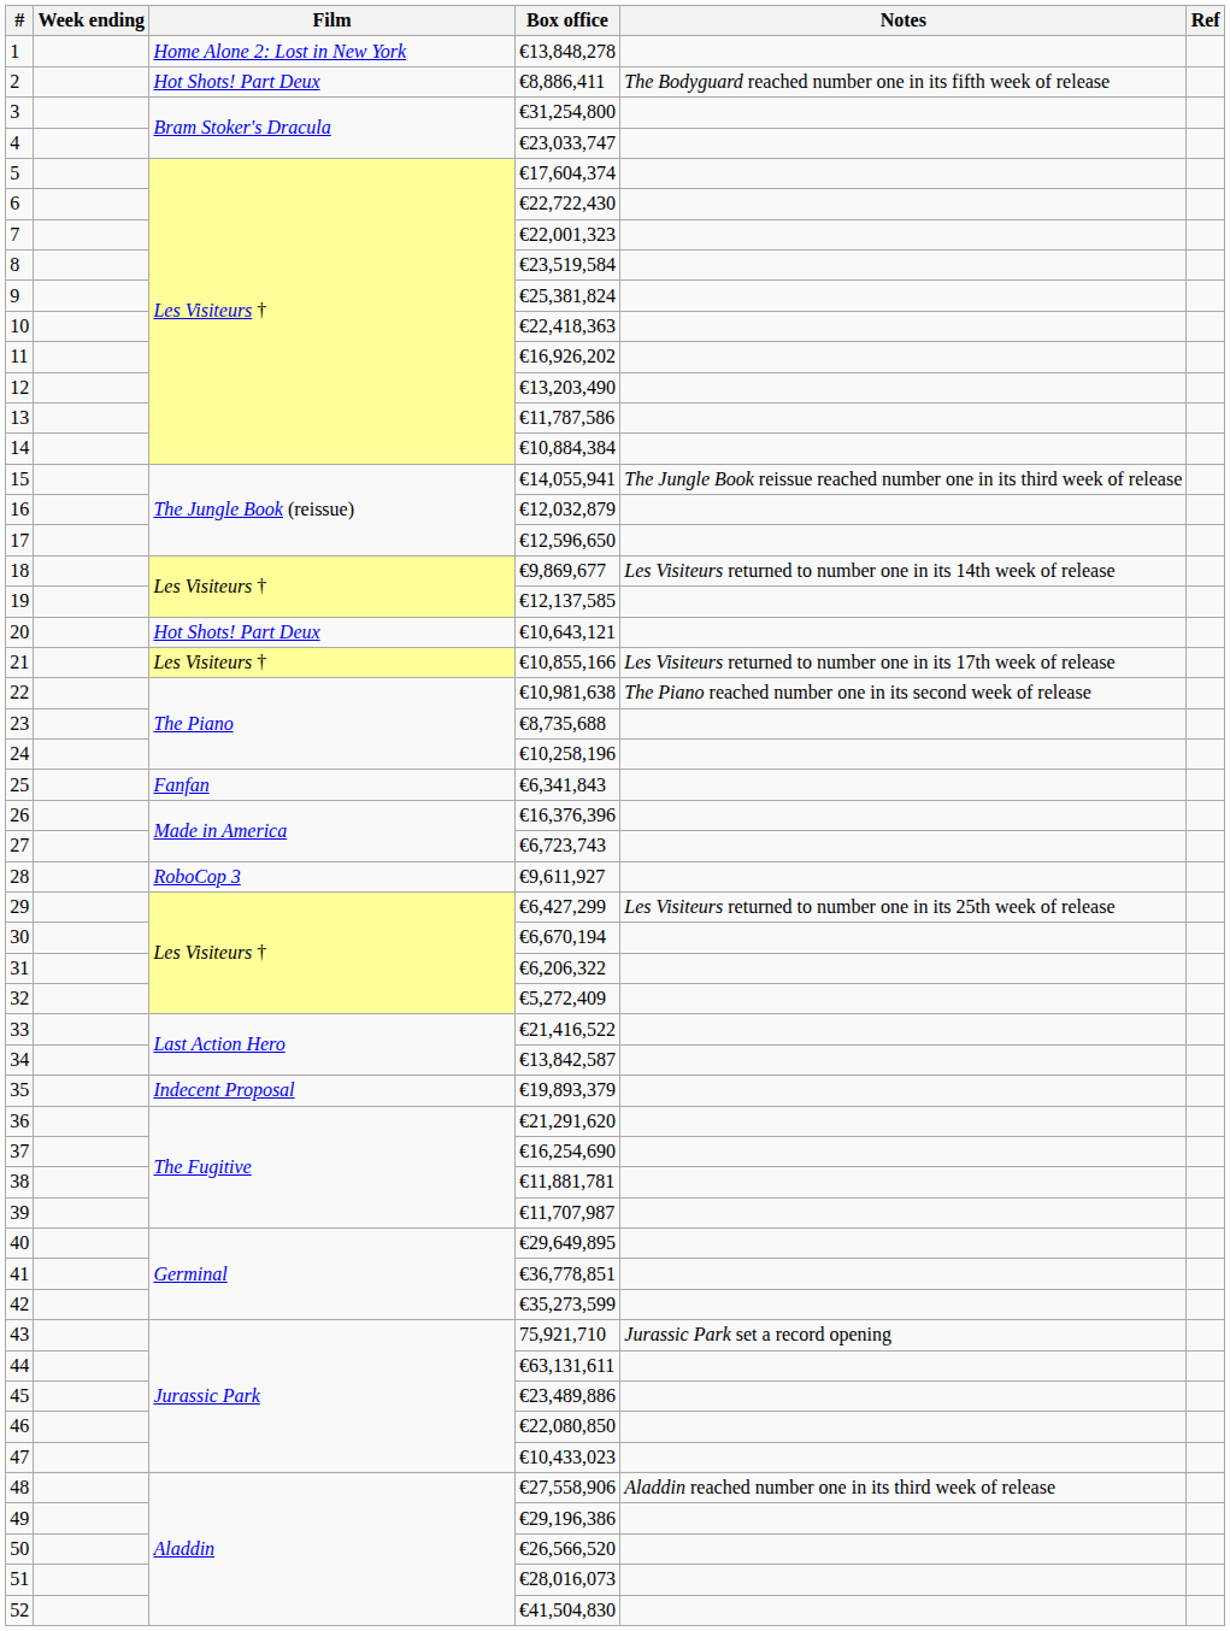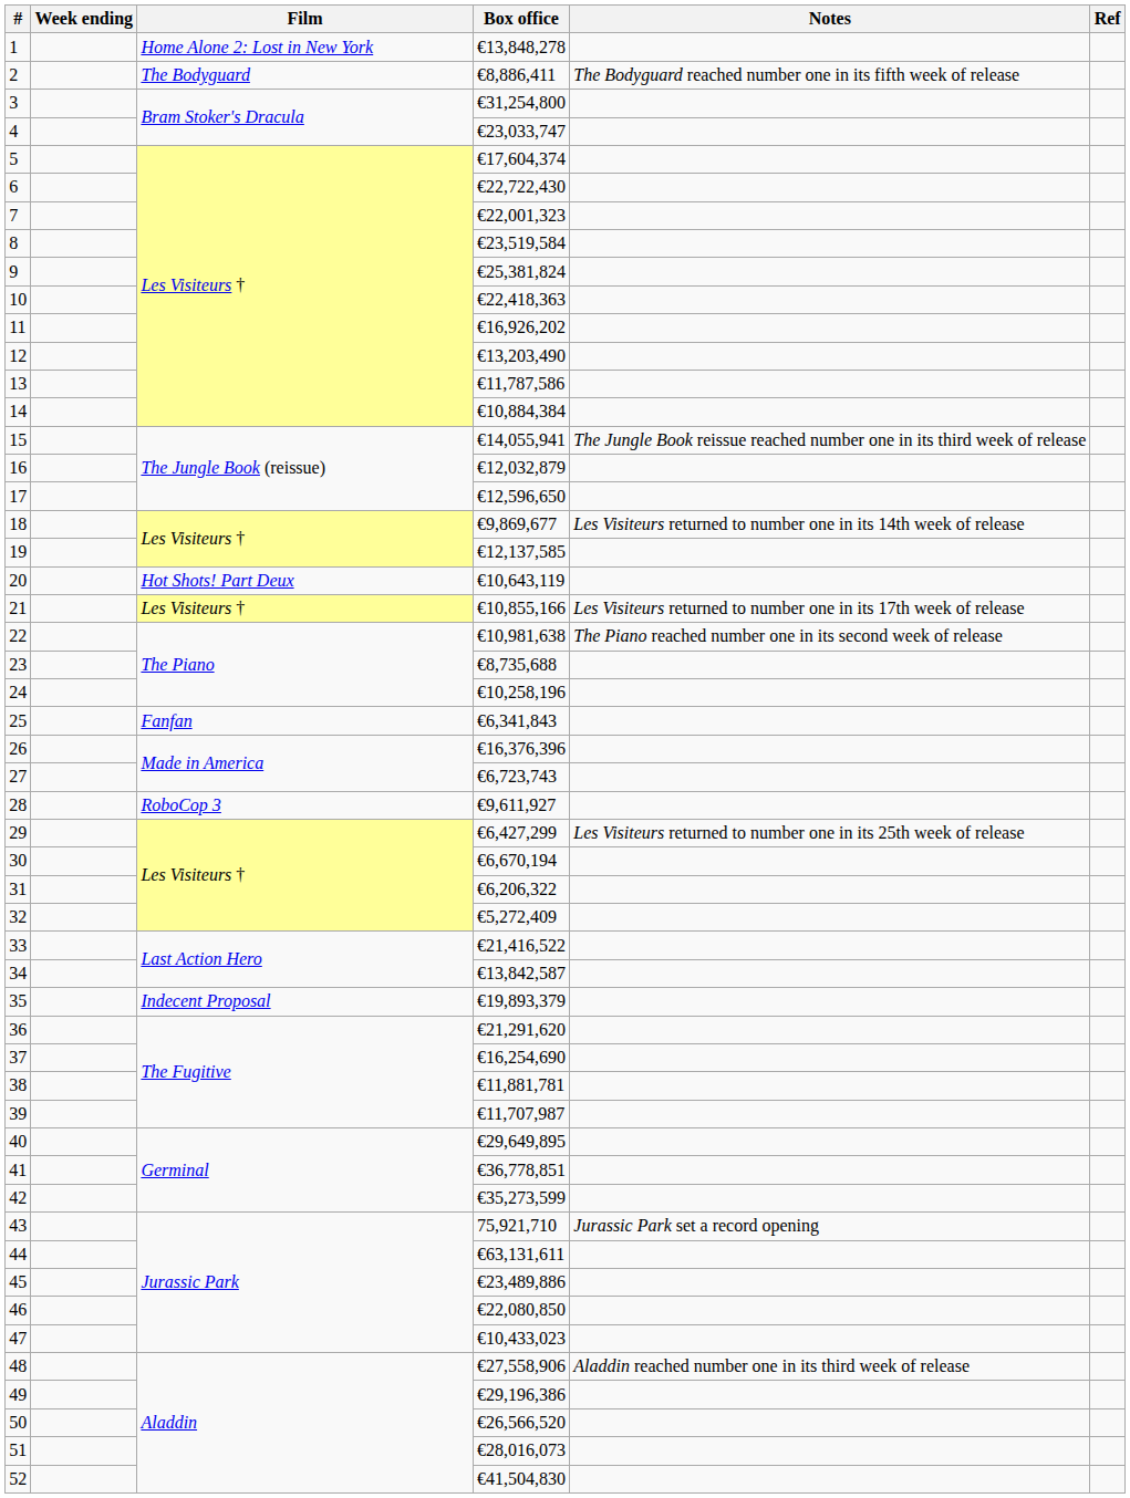 <table class="wikitable sortable">
 <tr>
 <th abbr="Week">#</th>
 <th abbr="Date">Week ending</th>
 <th width="30%">Film</th>
 <th abbr="Box Office">Box office</th>
 <th>Notes</th>
 <th>Ref</th>
 </tr>
 <tr>
 <td>1</td>
 <td></td>
 <td><em><a href='#'>Home Alone 2: Lost in New York</a></em></td>
 <td>€13,848,278</td>
 <td></td>
 <td></td>
 </tr>
 <tr>
 <td>2</td>
 <td></td>
-<td><em><a href='#'>Hot Shots! Part Deux</a></em></td>
+<td><em><a href='#'>The Bodyguard</a></em></td>
 <td>€8,886,411</td>
 <td><em>The Bodyguard</em> reached number one in its fifth week of release</td>
 <td></td>
 </tr>
 <tr>
 <td>3</td>
 <td></td>
 <td rowspan="2"><em><a href='#'>Bram Stoker's Dracula</a></em></td>
 <td>€31,254,800</td>
 <td></td>
 <td></td>
 </tr>
 <tr>
 <td>4</td>
 <td></td>
 <td>€23,033,747</td>
 <td></td>
 <td></td>
 </tr>
 <tr>
 <td>5</td>
 <td></td>
 <td rowspan="10" style="background-color:#FFFF99"><em><a href='#'>Les Visiteurs</a></em> †</td>
 <td>€17,604,374</td>
 <td></td>
 <td></td>
 </tr>
 <tr>
 <td>6</td>
 <td></td>
 <td>€22,722,430</td>
 <td></td>
 <td></td>
 </tr>
 <tr>
 <td>7</td>
 <td></td>
 <td>€22,001,323</td>
 <td></td>
 <td></td>
 </tr>
 <tr>
 <td>8</td>
 <td></td>
 <td>€23,519,584</td>
 <td></td>
 <td></td>
 </tr>
 <tr>
 <td>9</td>
 <td></td>
 <td>€25,381,824</td>
 <td></td>
 <td></td>
 </tr>
 <tr>
 <td>10</td>
 <td></td>
 <td>€22,418,363</td>
 <td></td>
 <td></td>
 </tr>
 <tr>
 <td>11</td>
 <td></td>
 <td>€16,926,202</td>
 <td></td>
 <td></td>
 </tr>
 <tr>
 <td>12</td>
 <td></td>
 <td>€13,203,490</td>
 <td></td>
 <td></td>
 </tr>
 <tr>
 <td>13</td>
 <td></td>
 <td>€11,787,586</td>
 <td></td>
 <td></td>
 </tr>
 <tr>
 <td>14</td>
 <td></td>
 <td>€10,884,384</td>
 <td></td>
 <td></td>
 </tr>
 <tr>
 <td>15</td>
 <td></td>
 <td rowspan="3"><em><a href='#'>The Jungle Book</a></em> (reissue)</td>
 <td>€14,055,941</td>
 <td><em>The Jungle Book</em> reissue reached number one in its third week of release</td>
 <td></td>
 </tr>
 <tr>
 <td>16</td>
 <td></td>
 <td>€12,032,879</td>
 <td></td>
 <td></td>
 </tr>
 <tr>
 <td>17</td>
 <td></td>
 <td>€12,596,650</td>
 <td></td>
 <td></td>
 </tr>
 <tr>
 <td>18</td>
 <td></td>
 <td rowspan="2" style="background-color:#FFFF99"><em>Les Visiteurs</em> †</td>
 <td>€9,869,677</td>
 <td><em>Les Visiteurs</em> returned to number one in its 14th week of release</td>
 <td></td>
 </tr>
 <tr>
 <td>19</td>
 <td></td>
 <td>€12,137,585</td>
 <td></td>
 <td></td>
 </tr>
 <tr>
 <td>20</td>
 <td></td>
 <td><em><a href='#'>Hot Shots! Part Deux</a></em></td>
-<td>€10,643,121</td>
+<td>€10,643,119</td>
 <td></td>
 <td></td>
 </tr>
 <tr>
 <td>21</td>
 <td></td>
 <td style="background-color:#FFFF99"><em>Les Visiteurs</em> †</td>
 <td>€10,855,166</td>
 <td><em>Les Visiteurs</em> returned to number one in its 17th week of release</td>
 <td></td>
 </tr>
 <tr>
 <td>22</td>
 <td></td>
 <td rowspan="3"><em><a href='#'>The Piano</a></em></td>
 <td>€10,981,638</td>
 <td><em>The Piano</em> reached number one in its second week of release</td>
 <td></td>
 </tr>
 <tr>
 <td>23</td>
 <td></td>
 <td>€8,735,688</td>
 <td></td>
 <td></td>
 </tr>
 <tr>
 <td>24</td>
 <td></td>
 <td>€10,258,196</td>
 <td></td>
 <td></td>
 </tr>
 <tr>
 <td>25</td>
 <td></td>
 <td><em><a href='#'>Fanfan</a></em></td>
 <td>€6,341,843</td>
 <td></td>
 <td></td>
 </tr>
 <tr>
 <td>26</td>
 <td></td>
 <td rowspan="2"><em><a href='#'>Made in America</a></em></td>
 <td>€16,376,396</td>
 <td></td>
 <td></td>
 </tr>
 <tr>
 <td>27</td>
 <td></td>
 <td>€6,723,743</td>
 <td></td>
 <td></td>
 </tr>
 <tr>
 <td>28</td>
 <td></td>
 <td><em><a href='#'>RoboCop 3</a></em></td>
 <td>€9,611,927</td>
 <td></td>
 <td></td>
 </tr>
 <tr>
 <td>29</td>
 <td></td>
 <td rowspan="4" style="background-color:#FFFF99"><em>Les Visiteurs</em> †</td>
 <td>€6,427,299</td>
 <td><em>Les Visiteurs</em> returned to number one in its 25th week of release</td>
 <td></td>
 </tr>
 <tr>
 <td>30</td>
 <td></td>
 <td>€6,670,194</td>
 <td></td>
 <td></td>
 </tr>
 <tr>
 <td>31</td>
 <td></td>
 <td>€6,206,322</td>
 <td></td>
 <td></td>
 </tr>
 <tr>
 <td>32</td>
 <td></td>
 <td>€5,272,409</td>
 <td></td>
 <td></td>
 </tr>
 <tr>
 <td>33</td>
 <td></td>
 <td rowspan="2"><em><a href='#'>Last Action Hero</a></em></td>
 <td>€21,416,522</td>
 <td></td>
 <td></td>
 </tr>
 <tr>
 <td>34</td>
 <td></td>
 <td>€13,842,587</td>
 <td></td>
 <td></td>
 </tr>
 <tr>
 <td>35</td>
 <td></td>
 <td><em><a href='#'>Indecent Proposal</a></em></td>
 <td>€19,893,379</td>
 <td></td>
 <td></td>
 </tr>
 <tr>
 <td>36</td>
 <td></td>
 <td rowspan="4"><em><a href='#'>The Fugitive</a></em></td>
 <td>€21,291,620</td>
 <td></td>
 <td></td>
 </tr>
 <tr>
 <td>37</td>
 <td></td>
 <td>€16,254,690</td>
 <td></td>
 <td></td>
 </tr>
 <tr>
 <td>38</td>
 <td></td>
 <td>€11,881,781</td>
 <td></td>
 <td></td>
 </tr>
 <tr>
 <td>39</td>
 <td></td>
 <td>€11,707,987</td>
 <td></td>
 <td></td>
 </tr>
 <tr>
 <td>40</td>
 <td></td>
 <td rowspan="3"><em><a href='#'>Germinal</a></em></td>
 <td>€29,649,895</td>
 <td></td>
 <td></td>
 </tr>
 <tr>
 <td>41</td>
 <td></td>
 <td>€36,778,851</td>
 <td></td>
 <td></td>
 </tr>
 <tr>
 <td>42</td>
 <td></td>
 <td>€35,273,599</td>
 <td></td>
 <td></td>
 </tr>
 <tr>
 <td>43</td>
 <td></td>
 <td rowspan="5"><em><a href='#'>Jurassic Park</a></em></td>
 <td>75,921,710</td>
 <td><em>Jurassic Park</em> set a record opening</td>
 <td></td>
 </tr>
 <tr>
 <td>44</td>
 <td></td>
 <td>€63,131,611</td>
 <td></td>
 <td></td>
 </tr>
 <tr>
 <td>45</td>
 <td></td>
 <td>€23,489,886</td>
 <td></td>
 <td></td>
 </tr>
 <tr>
 <td>46</td>
 <td></td>
 <td>€22,080,850</td>
 <td></td>
 <td></td>
 </tr>
 <tr>
 <td>47</td>
 <td></td>
 <td>€10,433,023</td>
 <td></td>
 <td></td>
 </tr>
 <tr>
 <td>48</td>
 <td></td>
 <td rowspan="5"><em><a href='#'>Aladdin</a></em></td>
 <td>€27,558,906</td>
 <td><em>Aladdin</em> reached number one in its third week of release</td>
 <td></td>
 </tr>
 <tr>
 <td>49</td>
 <td></td>
 <td>€29,196,386</td>
 <td></td>
 <td></td>
 </tr>
 <tr>
 <td>50</td>
 <td></td>
 <td>€26,566,520</td>
 <td></td>
 <td></td>
 </tr>
 <tr>
 <td>51</td>
 <td></td>
 <td>€28,016,073</td>
 <td></td>
 <td></td>
 </tr>
 <tr>
 <td>52</td>
 <td></td>
 <td>€41,504,830</td>
 <td></td>
 <td></td>
 </tr>
 <tr>
 </tr>
 </table>
